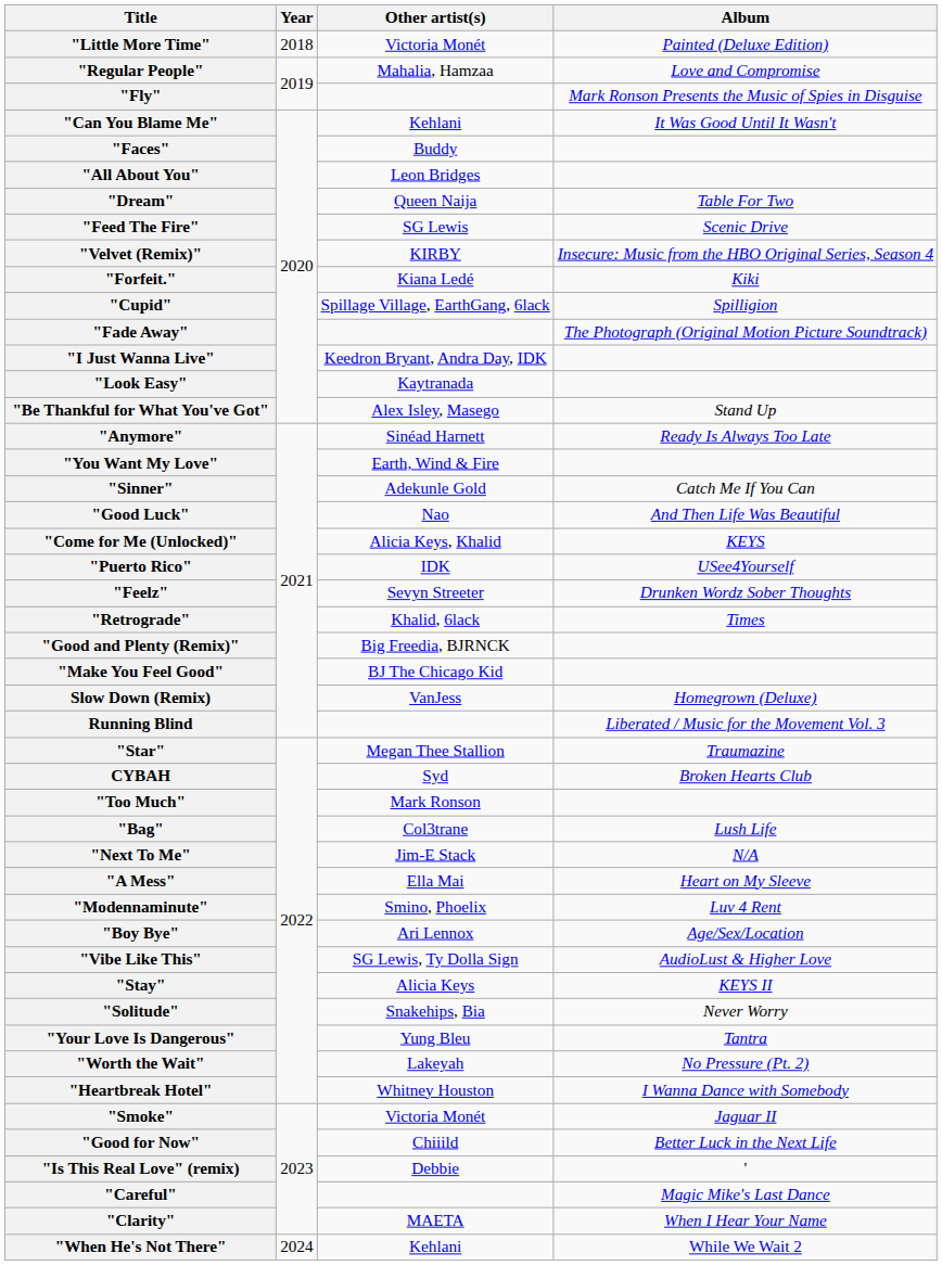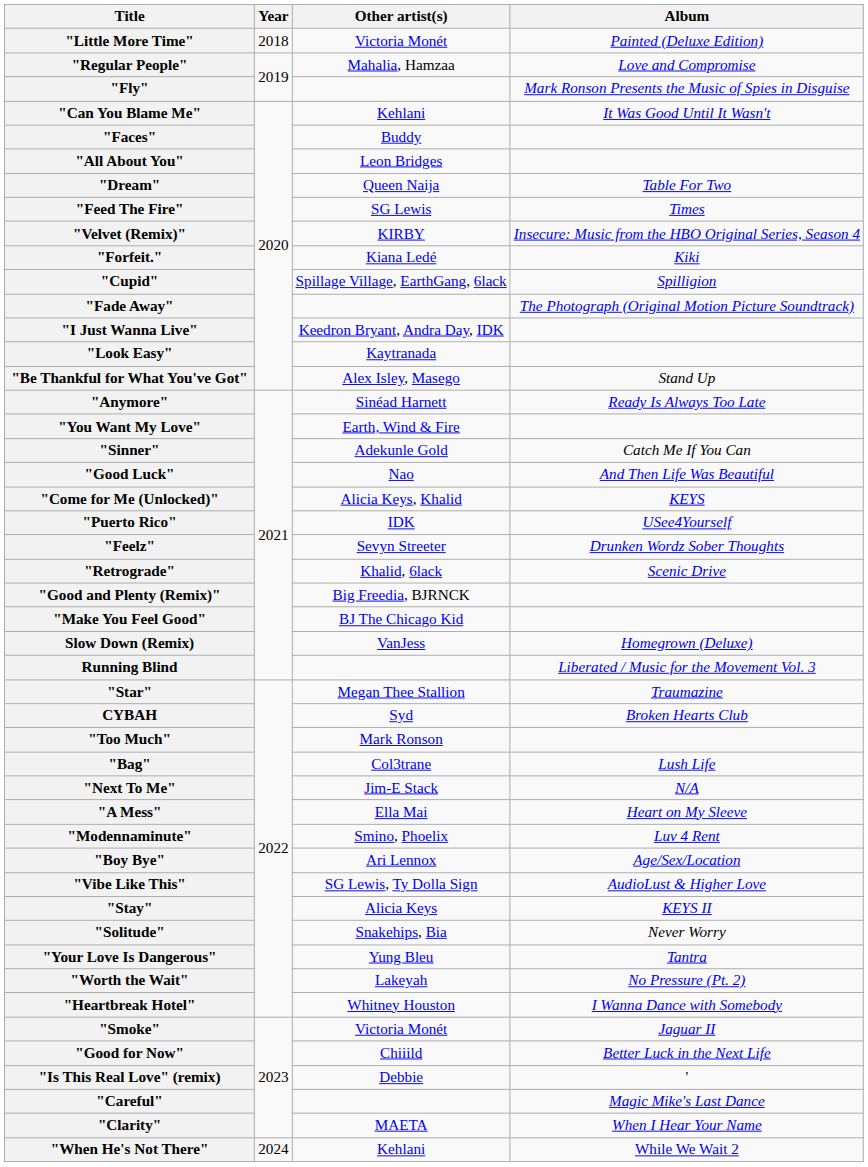 <table class="wikitable plainrowheaders" style="text-align:center;">
 <tr>
 <th scope="col" style="width:16em;">Title</th>
 <th scope="col" style="width:1em;">Year</th>
 <th scope="col">Other artist(s)</th>
 <th scope="col">Album</th>
 </tr>
 <tr>
 <th scope="row">"Little More Time"</th>
 <td>2018</td>
 <td><a href='#'>Victoria Monét</a></td>
 <td><em><a href='#'>Painted (Deluxe Edition)</a></em></td>
 </tr>
 <tr>
 <th scope="row">"Regular People"</th>
 <td rowspan="2">2019</td>
 <td><a href='#'>Mahalia</a>, Hamzaa</td>
 <td><em><a href='#'>Love and Compromise</a></em></td>
 </tr>
 <tr>
 <th scope="row">"Fly"</th>
 <td></td>
 <td><em><a href='#'>Mark Ronson Presents the Music of Spies in Disguise</a></em></td>
 </tr>
 <tr>
 <th scope="row">"Can You Blame Me"</th>
 <td rowspan="12">2020</td>
 <td><a href='#'>Kehlani</a></td>
 <td><em><a href='#'>It Was Good Until It Wasn't</a></em></td>
 </tr>
 <tr>
 <th scope="row">"Faces"</th>
 <td><a href='#'>Buddy</a></td>
 <td></td>
 </tr>
 <tr>
 <th scope="row">"All About You"</th>
 <td><a href='#'>Leon Bridges</a></td>
 <td></td>
 </tr>
 <tr>
 <th scope="row">"Dream"</th>
 <td><a href='#'>Queen Naija</a></td>
 <td><em><a href='#'>Table For Two</a></em></td>
 </tr>
 <tr>
 <th scope="row">"Feed The Fire"</th>
 <td><a href='#'>SG Lewis</a></td>
-<td><em><a href='#'>Scenic Drive</a></em></td>
+<td><em><a href='#'>Times</a></em></td>
 </tr>
 <tr>
 <th scope="row">"Velvet (Remix)"</th>
 <td><a href='#'>KIRBY</a></td>
 <td><em><a href='#'>Insecure: Music from the HBO Original Series, Season 4</a></em></td>
 </tr>
 <tr>
 <th scope="row">"Forfeit."</th>
 <td><a href='#'>Kiana Ledé</a></td>
 <td><em><a href='#'>Kiki</a></em></td>
 </tr>
 <tr>
 <th scope="row">"Cupid"</th>
 <td><a href='#'>Spillage Village</a>, <a href='#'>EarthGang</a>, <a href='#'>6lack</a></td>
 <td><em><a href='#'>Spilligion</a></em></td>
 </tr>
 <tr>
 <th scope="row">"Fade Away"</th>
 <td></td>
 <td><em><a href='#'>The Photograph (Original Motion Picture Soundtrack)</a></em></td>
 </tr>
 <tr>
 <th scope="row">"I Just Wanna Live"</th>
 <td><a href='#'>Keedron Bryant</a>, <a href='#'>Andra Day</a>, <a href='#'>IDK</a></td>
 <td></td>
 </tr>
 <tr>
 <th scope="row">"Look Easy"</th>
 <td><a href='#'>Kaytranada</a></td>
 <td></td>
 </tr>
 <tr>
 <th scope="row">"Be Thankful for What You've Got"</th>
 <td><a href='#'>Alex Isley</a>, <a href='#'>Masego</a></td>
 <td><em>Stand Up</em></td>
 </tr>
 <tr>
 <th scope="row">"Anymore"</th>
 <td rowspan="12">2021</td>
 <td><a href='#'>Sinéad Harnett</a></td>
 <td><em><a href='#'>Ready Is Always Too Late</a></em></td>
 </tr>
 <tr>
 <th scope="row">"You Want My Love"</th>
 <td><a href='#'>Earth, Wind & Fire</a></td>
 <td></td>
 </tr>
 <tr>
 <th scope="row">"Sinner"</th>
 <td><a href='#'>Adekunle Gold</a></td>
 <td><em>Catch Me If You Can</em></td>
 </tr>
 <tr>
 <th scope="row">"Good Luck"</th>
 <td><a href='#'>Nao</a></td>
 <td><em><a href='#'>And Then Life Was Beautiful</a></em></td>
 </tr>
 <tr>
 <th scope="row">"Come for Me (Unlocked)"</th>
 <td><a href='#'>Alicia Keys</a>, <a href='#'>Khalid</a></td>
 <td><em><a href='#'>KEYS</a></em></td>
 </tr>
 <tr>
 <th scope="row">"Puerto Rico"</th>
 <td><a href='#'>IDK</a></td>
 <td><em><a href='#'>USee4Yourself</a></em></td>
 </tr>
 <tr>
 <th scope="row">"Feelz"</th>
 <td><a href='#'>Sevyn Streeter</a></td>
 <td><em><a href='#'>Drunken Wordz Sober Thoughts</a></em></td>
 </tr>
 <tr>
 <th scope="row">"Retrograde"</th>
 <td><a href='#'>Khalid</a>, <a href='#'>6lack</a></td>
-<td><em><a href='#'>Times</a></em></td>
+<td><em><a href='#'>Scenic Drive</a></em></td>
 </tr>
 <tr>
 <th scope="row">"Good and Plenty (Remix)"</th>
 <td><a href='#'>Big Freedia</a>, BJRNCK</td>
 <td></td>
 </tr>
 <tr>
 <th scope="row">"Make You Feel Good"</th>
 <td><a href='#'>BJ The Chicago Kid</a></td>
 <td></td>
 </tr>
 <tr>
 <th scope="row">Slow Down (Remix)</th>
 <td><a href='#'>VanJess</a></td>
 <td><em><a href='#'>Homegrown (Deluxe)</a></em></td>
 </tr>
 <tr>
 <th scope="row">Running Blind</th>
 <td></td>
 <td><em><a href='#'>Liberated / Music for the Movement Vol. 3</a></em></td>
 </tr>
 <tr>
 <th scope="row">"Star"</th>
 <td rowspan="14">2022</td>
 <td><a href='#'>Megan Thee Stallion</a></td>
 <td><em><a href='#'>Traumazine</a></em></td>
 </tr>
 <tr>
 <th scope="row">CYBAH</th>
 <td><a href='#'>Syd</a></td>
 <td><em><a href='#'>Broken Hearts Club</a></em></td>
 </tr>
 <tr>
 <th scope="row">"Too Much"</th>
 <td><a href='#'>Mark Ronson</a></td>
 <td></td>
 </tr>
 <tr>
 <th scope="row">"Bag"</th>
 <td><a href='#'>Col3trane</a></td>
 <td><em><a href='#'>Lush Life</a></em></td>
 </tr>
 <tr>
 <th scope="row">"Next To Me"</th>
 <td><a href='#'>Jim-E Stack</a></td>
 <td><em><a href='#'>N/A</a></em></td>
 </tr>
 <tr>
 <th scope="row">"A Mess"</th>
 <td><a href='#'>Ella Mai</a></td>
 <td><em><a href='#'>Heart on My Sleeve</a></em></td>
 </tr>
 <tr>
 <th scope="row">"Modennaminute"</th>
 <td><a href='#'>Smino</a>, <a href='#'>Phoelix</a></td>
 <td><em><a href='#'>Luv 4 Rent</a></em></td>
 </tr>
 <tr>
 <th scope="row">"Boy Bye"</th>
 <td><a href='#'>Ari Lennox</a></td>
 <td><em><a href='#'>Age/Sex/Location</a></em></td>
 </tr>
 <tr>
 <th scope="row">"Vibe Like This"</th>
 <td><a href='#'>SG Lewis</a>, <a href='#'>Ty Dolla Sign</a></td>
 <td><em><a href='#'>AudioLust & Higher Love</a></em></td>
 </tr>
 <tr>
 <th scope="row">"Stay"</th>
 <td><a href='#'>Alicia Keys</a></td>
 <td><em><a href='#'>KEYS II</a></em></td>
 </tr>
 <tr>
 <th scope="row">"Solitude"</th>
 <td><a href='#'>Snakehips</a>, <a href='#'>Bia</a></td>
 <td><em>Never Worry</em></td>
 </tr>
 <tr>
 <th scope="row">"Your Love Is Dangerous"</th>
 <td><a href='#'>Yung Bleu</a></td>
 <td><em><a href='#'>Tantra</a></em></td>
 </tr>
 <tr>
 <th scope="row">"Worth the Wait"</th>
 <td><a href='#'>Lakeyah</a></td>
 <td><em><a href='#'>No Pressure (Pt. 2)</a></em></td>
 </tr>
 <tr>
 <th scope="row">"Heartbreak Hotel"</th>
 <td><a href='#'>Whitney Houston</a></td>
 <td><em><a href='#'>I Wanna Dance with Somebody</a></em></td>
 </tr>
 <tr>
 <th scope="row">"Smoke"</th>
 <td rowspan="5">2023</td>
 <td><a href='#'>Victoria Monét</a></td>
 <td><em><a href='#'>Jaguar II</a></em></td>
 </tr>
 <tr>
 <th scope="row">"Good for Now"</th>
 <td><a href='#'>Chiiild</a></td>
 <td><em><a href='#'>Better Luck in the Next Life</a></em></td>
 </tr>
 <tr>
 <th scope="row">"Is This Real Love" (remix)</th>
 <td><a href='#'>Debbie</a></td>
 <td>'</td>
 </tr>
 <tr>
 <th scope="row">"Careful"</th>
 <td></td>
 <td><em><a href='#'>Magic Mike's Last Dance</a></em></td>
 </tr>
 <tr>
 <th scope="row">"Clarity"</th>
 <td><a href='#'>MAETA</a></td>
 <td><em><a href='#'>When I Hear Your Name</a></em></td>
 </tr>
 <tr>
 <th scope="row">"When He's Not There"</th>
 <td rowspan="1">2024</td>
 <td><a href='#'>Kehlani</a></td>
 <td><a href='#'>While We Wait 2</a></td>
 </tr>
 </table>
